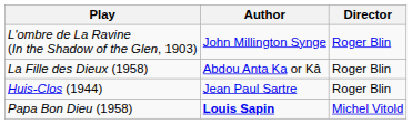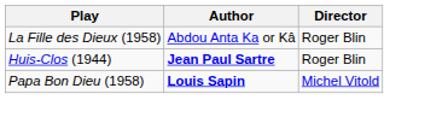 <table class="wikitable" border="1">
 <tr>
 <th>Play</th>
 <th>Author</th>
 <th>Director</th>
-</tr>
-<tr>
-<td><em>L'ombre de La Ravine</em><br>(<em>In the Shadow of the Glen</em>, 1903)</td>
-<td><a href='#'>John Millington Synge</a></td>
-<td><a href='#'>Roger Blin</a></td>
 </tr>
 <tr>
 <td><em>La Fille des Dieux</em> (1958)</td>
 <td><a href='#'>Abdou Anta Ka</a> or Kâ</td>
 <td>Roger Blin</td>
 </tr>
 <tr>
 <td><em><a href='#'>Huis-Clos</a></em> (1944)</td>
-<td><a href='#'>Jean Paul Sartre</a></td>
+<td><strong><a href='#'>Jean Paul Sartre</a></strong></td>
 <td>Roger Blin</td>
 </tr>
 <tr>
 <td><em>Papa Bon Dieu</em> (1958)</td>
 <td><strong><a href='#'>Louis Sapin</a></strong></td>
 <td><a href='#'>Michel Vitold</a></td>
 </tr>
 </table>
